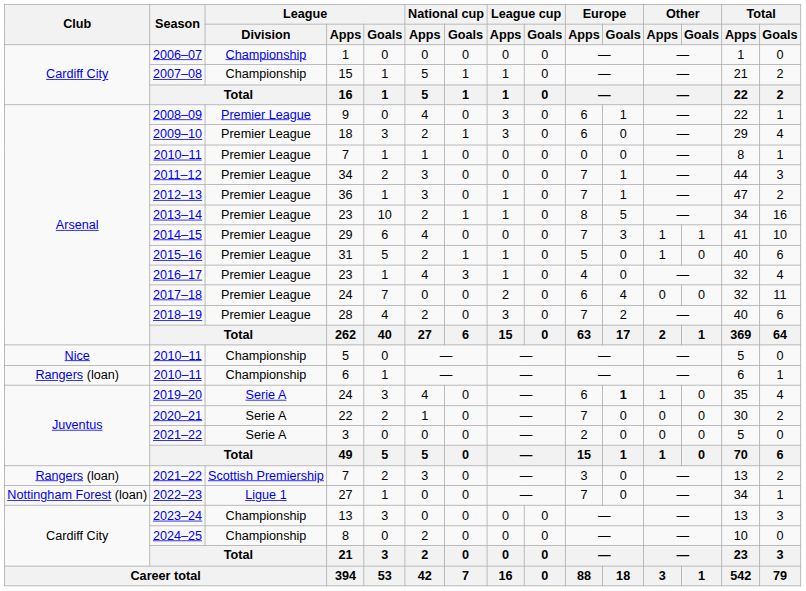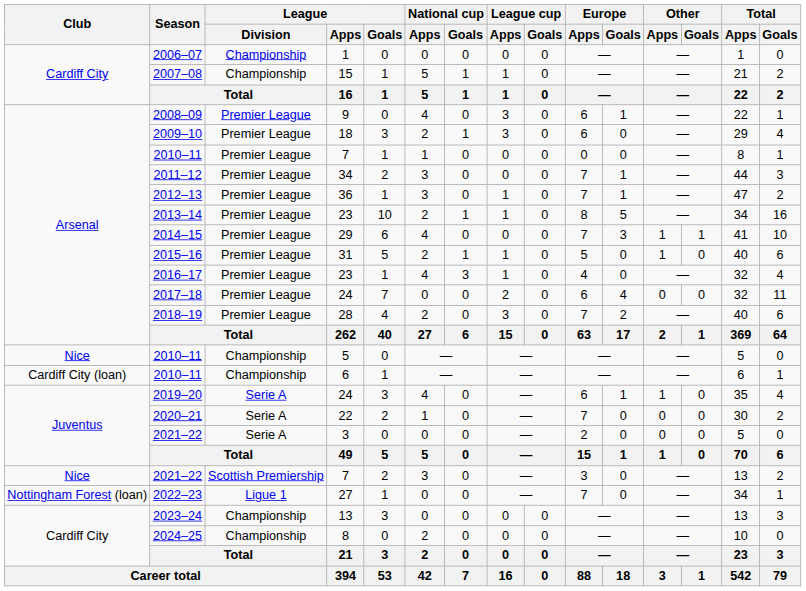 <table class=wikitable style=text-align:center>
 <tr>
 <th rowspan=2>Club</th>
 <th rowspan=2>Season</th>
 <th colspan=3>League</th>
 <th colspan=2>National cup</th>
 <th colspan=2>League cup</th>
 <th colspan=2>Europe</th>
 <th colspan=2>Other</th>
 <th colspan=2>Total</th>
 </tr>
 <tr>
 <th>Division</th>
 <th>Apps</th>
 <th>Goals</th>
 <th>Apps</th>
 <th>Goals</th>
 <th>Apps</th>
 <th>Goals</th>
 <th>Apps</th>
 <th>Goals</th>
 <th>Apps</th>
 <th>Goals</th>
 <th>Apps</th>
 <th>Goals</th>
 </tr>
 <tr>
 <td rowspan=3><a href='#'>Cardiff City</a></td>
 <td><a href='#'>2006–07</a></td>
 <td><a href='#'>Championship</a></td>
 <td>1</td>
 <td>0</td>
 <td>0</td>
 <td>0</td>
 <td>0</td>
 <td>0</td>
 <td colspan=2>—</td>
 <td colspan=2>—</td>
 <td>1</td>
 <td>0</td>
 </tr>
 <tr>
 <td><a href='#'>2007–08</a></td>
 <td>Championship</td>
 <td>15</td>
 <td>1</td>
 <td>5</td>
 <td>1</td>
 <td>1</td>
 <td>0</td>
 <td colspan=2>—</td>
 <td colspan=2>—</td>
 <td>21</td>
 <td>2</td>
 </tr>
 <tr>
 <th colspan=2>Total</th>
 <th>16</th>
 <th>1</th>
 <th>5</th>
 <th>1</th>
 <th>1</th>
 <th>0</th>
 <th colspan=2>—</th>
 <th colspan=2>—</th>
 <th>22</th>
 <th>2</th>
 </tr>
 <tr>
 <td rowspan=12><a href='#'>Arsenal</a></td>
 <td><a href='#'>2008–09</a></td>
 <td><a href='#'>Premier League</a></td>
 <td>9</td>
 <td>0</td>
 <td>4</td>
 <td>0</td>
 <td>3</td>
 <td>0</td>
 <td>6</td>
 <td>1</td>
 <td colspan=2>—</td>
 <td>22</td>
 <td>1</td>
 </tr>
 <tr>
 <td><a href='#'>2009–10</a></td>
 <td>Premier League</td>
 <td>18</td>
 <td>3</td>
 <td>2</td>
 <td>1</td>
 <td>3</td>
 <td>0</td>
 <td>6</td>
 <td>0</td>
 <td colspan=2>—</td>
 <td>29</td>
 <td>4</td>
 </tr>
 <tr>
 <td><a href='#'>2010–11</a></td>
 <td>Premier League</td>
 <td>7</td>
 <td>1</td>
 <td>1</td>
 <td>0</td>
 <td>0</td>
 <td>0</td>
 <td>0</td>
 <td>0</td>
 <td colspan=2>—</td>
 <td>8</td>
 <td>1</td>
 </tr>
 <tr>
 <td><a href='#'>2011–12</a></td>
 <td>Premier League</td>
 <td>34</td>
 <td>2</td>
 <td>3</td>
 <td>0</td>
 <td>0</td>
 <td>0</td>
 <td>7</td>
 <td>1</td>
 <td colspan=2>—</td>
 <td>44</td>
 <td>3</td>
 </tr>
 <tr>
 <td><a href='#'>2012–13</a></td>
 <td>Premier League</td>
 <td>36</td>
 <td>1</td>
 <td>3</td>
 <td>0</td>
 <td>1</td>
 <td>0</td>
 <td>7</td>
 <td>1</td>
 <td colspan=2>—</td>
 <td>47</td>
 <td>2</td>
 </tr>
 <tr>
 <td><a href='#'>2013–14</a></td>
 <td>Premier League</td>
 <td>23</td>
 <td>10</td>
 <td>2</td>
 <td>1</td>
 <td>1</td>
 <td>0</td>
 <td>8</td>
 <td>5</td>
 <td colspan=2>—</td>
 <td>34</td>
 <td>16</td>
 </tr>
 <tr>
 <td><a href='#'>2014–15</a></td>
 <td>Premier League</td>
 <td>29</td>
 <td>6</td>
 <td>4</td>
 <td>0</td>
 <td>0</td>
 <td>0</td>
 <td>7</td>
 <td>3</td>
 <td>1</td>
 <td>1</td>
 <td>41</td>
 <td>10</td>
 </tr>
 <tr>
 <td><a href='#'>2015–16</a></td>
 <td>Premier League</td>
 <td>31</td>
 <td>5</td>
 <td>2</td>
 <td>1</td>
 <td>1</td>
 <td>0</td>
 <td>5</td>
 <td>0</td>
 <td>1</td>
 <td>0</td>
 <td>40</td>
 <td>6</td>
 </tr>
 <tr>
 <td><a href='#'>2016–17</a></td>
 <td>Premier League</td>
 <td>23</td>
 <td>1</td>
 <td>4</td>
 <td>3</td>
 <td>1</td>
 <td>0</td>
 <td>4</td>
 <td>0</td>
 <td colspan=2>—</td>
 <td>32</td>
 <td>4</td>
 </tr>
 <tr>
 <td><a href='#'>2017–18</a></td>
 <td>Premier League</td>
 <td>24</td>
 <td>7</td>
 <td>0</td>
 <td>0</td>
 <td>2</td>
 <td>0</td>
 <td>6</td>
 <td>4</td>
 <td>0</td>
 <td>0</td>
 <td>32</td>
 <td>11</td>
 </tr>
 <tr>
 <td><a href='#'>2018–19</a></td>
 <td>Premier League</td>
 <td>28</td>
 <td>4</td>
 <td>2</td>
 <td>0</td>
 <td>3</td>
 <td>0</td>
 <td>7</td>
 <td>2</td>
 <td colspan=2>—</td>
 <td>40</td>
 <td>6</td>
 </tr>
 <tr>
 <th colspan=2>Total</th>
 <th>262</th>
 <th>40</th>
 <th>27</th>
 <th>6</th>
 <th>15</th>
 <th>0</th>
 <th>63</th>
 <th>17</th>
 <th>2</th>
 <th>1</th>
 <th>369</th>
 <th>64</th>
 </tr>
 <tr>
 <td><a href='#'>Nice</a></td>
 <td><a href='#'>2010–11</a></td>
 <td>Championship</td>
 <td>5</td>
 <td>0</td>
 <td colspan=2>—</td>
 <td colspan=2>—</td>
 <td colspan=2>—</td>
 <td colspan=2>—</td>
 <td>5</td>
 <td>0</td>
 </tr>
 <tr>
-<td><a href='#'>Rangers</a> (loan)</td>
+<td>Cardiff City (loan)</td>
 <td><a href='#'>2010–11</a></td>
 <td>Championship</td>
 <td>6</td>
 <td>1</td>
 <td colspan=2>—</td>
 <td colspan=2>—</td>
 <td colspan=2>—</td>
 <td colspan=2>—</td>
 <td>6</td>
 <td>1</td>
 </tr>
 <tr>
 <td rowspan=4><a href='#'>Juventus</a></td>
 <td><a href='#'>2019–20</a></td>
 <td><a href='#'>Serie A</a></td>
 <td>24</td>
 <td>3</td>
 <td>4</td>
 <td>0</td>
 <td colspan=2>—</td>
 <td>6</td>
-<td><strong>1</strong></td>
+<td>1</td>
 <td>1</td>
 <td>0</td>
 <td>35</td>
 <td>4</td>
 </tr>
 <tr>
 <td><a href='#'>2020–21</a></td>
 <td>Serie A</td>
 <td>22</td>
 <td>2</td>
 <td>1</td>
 <td>0</td>
 <td colspan=2>—</td>
 <td>7</td>
 <td>0</td>
 <td>0</td>
 <td>0</td>
 <td>30</td>
 <td>2</td>
 </tr>
 <tr>
 <td><a href='#'>2021–22</a></td>
 <td>Serie A</td>
 <td>3</td>
 <td>0</td>
 <td>0</td>
 <td>0</td>
 <td colspan=2>—</td>
 <td>2</td>
 <td>0</td>
 <td>0</td>
 <td>0</td>
 <td>5</td>
 <td>0</td>
 </tr>
 <tr>
 <th colspan=2>Total</th>
 <th>49</th>
 <th>5</th>
 <th>5</th>
 <th>0</th>
 <th colspan=2>—</th>
 <th>15</th>
 <th>1</th>
 <th>1</th>
 <th>0</th>
 <th>70</th>
 <th>6</th>
 </tr>
 <tr>
-<td><a href='#'>Rangers</a> (loan)</td>
+<td><a href='#'>Nice</a></td>
 <td><a href='#'>2021–22</a></td>
 <td><a href='#'>Scottish Premiership</a></td>
 <td>7</td>
 <td>2</td>
 <td>3</td>
 <td>0</td>
 <td colspan=2>—</td>
 <td>3</td>
 <td>0</td>
 <td colspan=2>—</td>
 <td>13</td>
 <td>2</td>
 </tr>
 <tr>
 <td><a href='#'>Nottingham Forest</a> (loan)</td>
 <td><a href='#'>2022–23</a></td>
 <td><a href='#'>Ligue 1</a></td>
 <td>27</td>
 <td>1</td>
 <td>0</td>
 <td>0</td>
 <td colspan=2>—</td>
 <td>7</td>
 <td>0</td>
 <td colspan=2>—</td>
 <td>34</td>
 <td>1</td>
 </tr>
 <tr>
 <td rowspan=3>Cardiff City</td>
 <td><a href='#'>2023–24</a></td>
 <td>Championship</td>
 <td>13</td>
 <td>3</td>
 <td>0</td>
 <td>0</td>
 <td>0</td>
 <td>0</td>
 <td colspan=2>—</td>
 <td colspan=2>—</td>
 <td>13</td>
 <td>3</td>
 </tr>
 <tr>
 <td><a href='#'>2024–25</a></td>
 <td>Championship</td>
 <td>8</td>
 <td>0</td>
 <td>2</td>
 <td>0</td>
 <td>0</td>
 <td>0</td>
 <td colspan=2>—</td>
 <td colspan=2>—</td>
 <td>10</td>
 <td>0</td>
 </tr>
 <tr>
 <th colspan=2>Total</th>
 <th>21</th>
 <th>3</th>
 <th>2</th>
 <th>0</th>
 <th>0</th>
 <th>0</th>
 <th colspan=2>—</th>
 <th colspan=2>—</th>
 <th>23</th>
 <th>3</th>
 </tr>
 <tr>
 <th colspan=3>Career total</th>
 <th>394</th>
 <th>53</th>
 <th>42</th>
 <th>7</th>
 <th>16</th>
 <th>0</th>
 <th>88</th>
 <th>18</th>
 <th>3</th>
 <th>1</th>
 <th>542</th>
 <th>79</th>
 </tr>
 </table>
